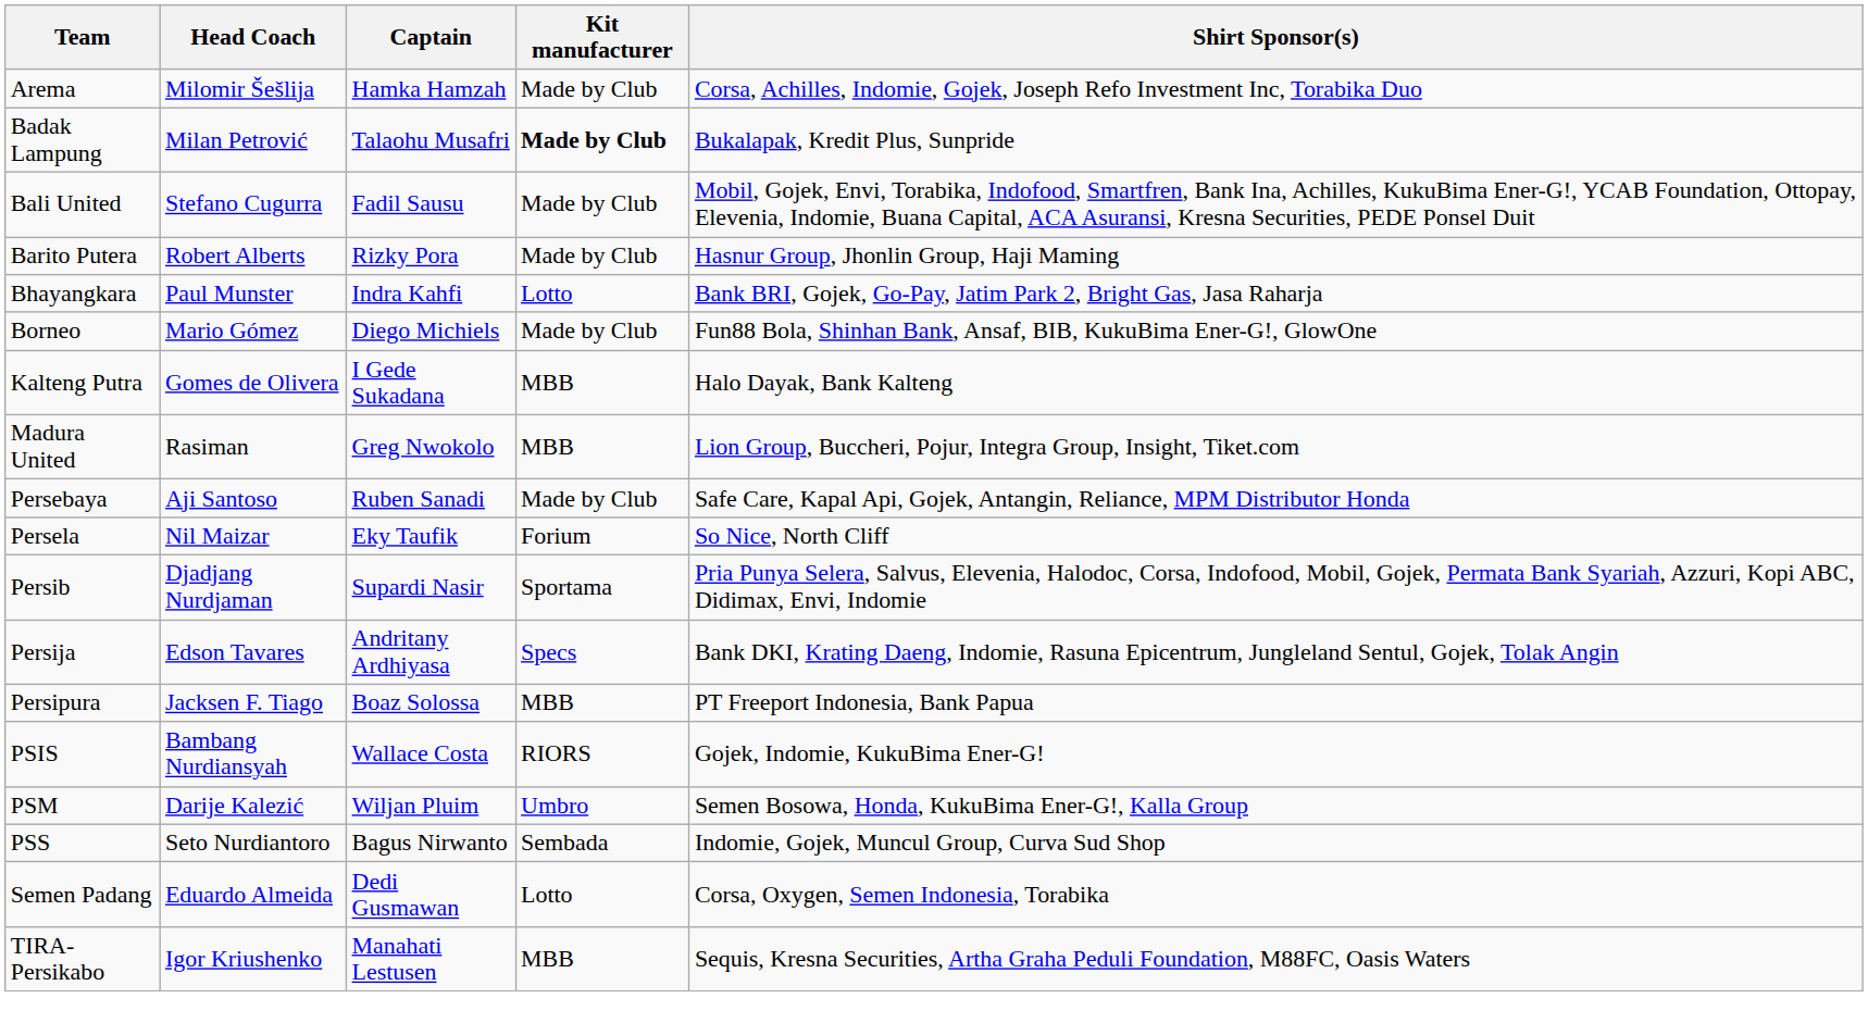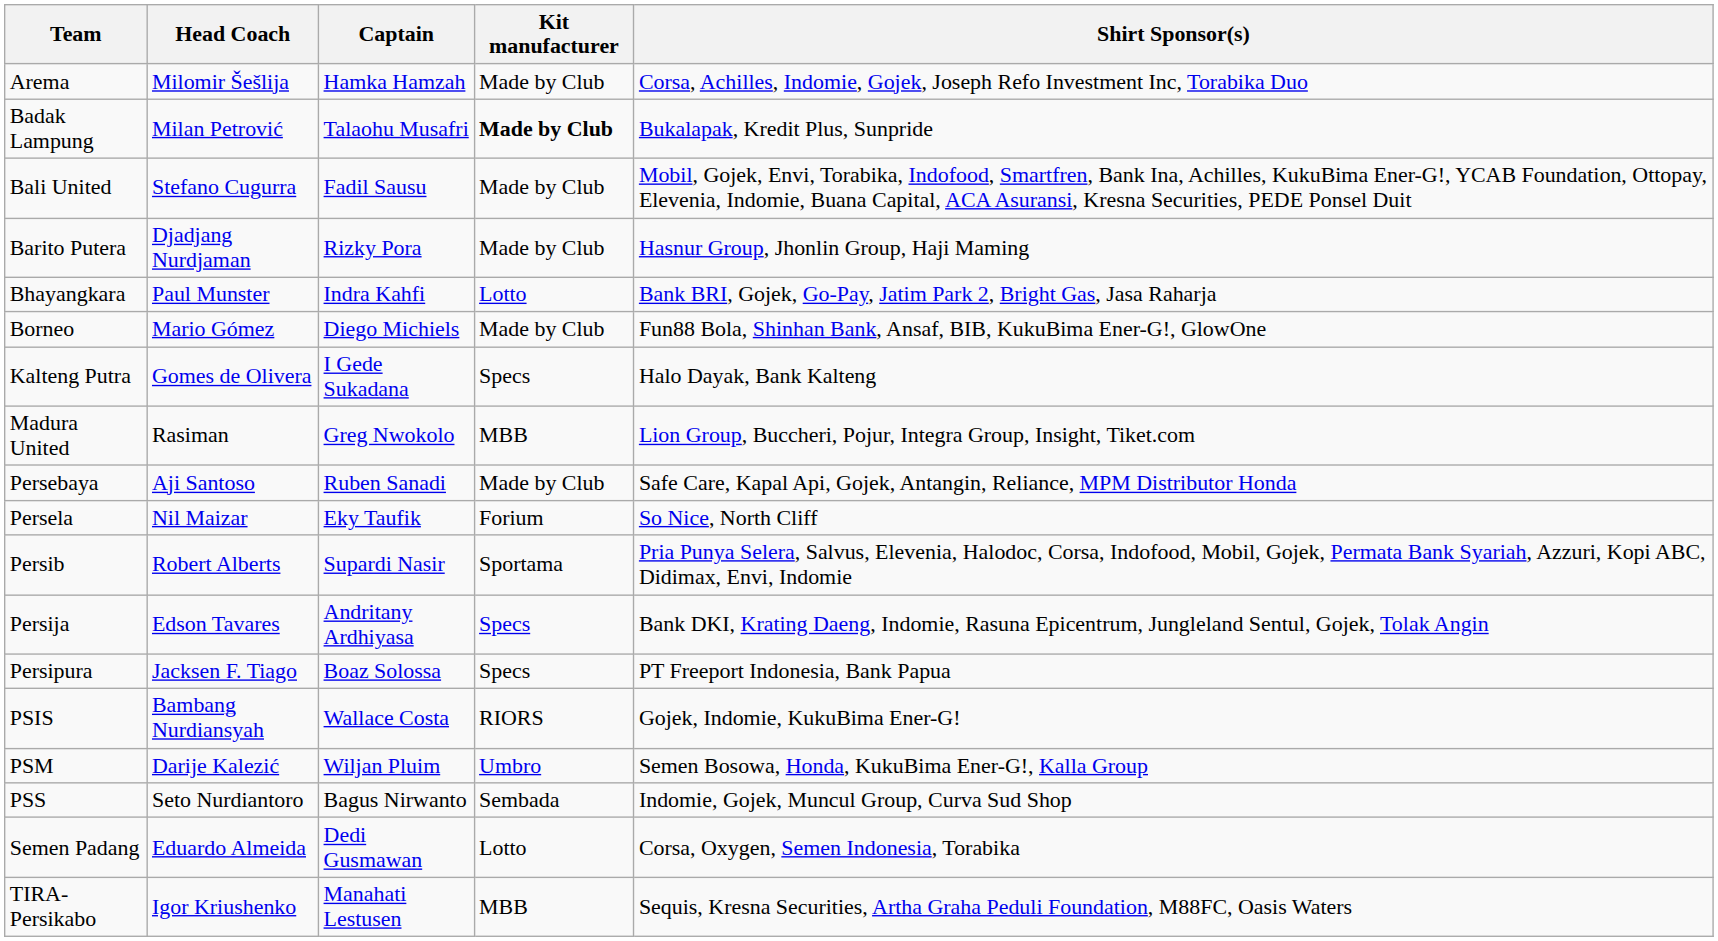 <table class="wikitable sortable">
 <tr>
 <th>Team</th>
 <th>Head Coach</th>
 <th>Captain</th>
 <th class="nowrap">Kit manufacturer</th>
 <th class=unsortable>Shirt Sponsor(s)</th>
 </tr>
 <tr>
 <td class="nowrap">Arema</td>
 <td class="nowrap"> <a href='#'>Milomir Šešlija</a></td>
 <td class="nowrap"> <a href='#'>Hamka Hamzah</a></td>
 <td class="nowrap">Made by Club</td>
 <td><a href='#'>Corsa</a>, <a href='#'>Achilles</a>, <a href='#'>Indomie</a>, <a href='#'>Gojek</a>, Joseph Refo Investment Inc, <a href='#'>Torabika Duo</a></td>
 </tr>
 <tr>
 <td class="nowrap">Badak Lampung</td>
 <td class="nowrap"> <a href='#'>Milan Petrović</a></td>
 <td class="nowrap"> <a href='#'>Talaohu Musafri</a></td>
 <td><strong>Made by Club</strong></td>
 <td><a href='#'>Bukalapak</a>, Kredit Plus, Sunpride</td>
 </tr>
 <tr>
 <td class="nowrap">Bali United</td>
 <td class="nowrap"> <a href='#'>Stefano Cugurra</a></td>
 <td class="nowrap"> <a href='#'>Fadil Sausu</a></td>
 <td>Made by Club</td>
 <td><a href='#'>Mobil</a>, Gojek, Envi, Torabika, <a href='#'>Indofood</a>, <a href='#'>Smartfren</a>, Bank Ina, Achilles, KukuBima Ener-G!, YCAB Foundation, Ottopay, Elevenia, Indomie, Buana Capital, <a href='#'>ACA Asuransi</a>, Kresna Securities, PEDE Ponsel Duit</td>
 </tr>
 <tr>
 <td class="nowrap">Barito Putera</td>
-<td class="nowrap"> <a href='#'>Robert Alberts</a></td>
+<td class="nowrap"> <a href='#'>Djadjang Nurdjaman</a></td>
 <td class="nowrap"> <a href='#'>Rizky Pora</a></td>
 <td>Made by Club</td>
 <td><a href='#'>Hasnur Group</a>, Jhonlin Group, Haji Maming</td>
 </tr>
 <tr>
 <td class="nowrap">Bhayangkara</td>
 <td class="nowrap"> <a href='#'>Paul Munster</a></td>
 <td class="nowrap"> <a href='#'>Indra Kahfi</a></td>
 <td><a href='#'>Lotto</a></td>
 <td><a href='#'>Bank BRI</a>, Gojek, <a href='#'>Go-Pay</a>, <a href='#'>Jatim Park 2</a>, <a href='#'>Bright Gas</a>, Jasa Raharja</td>
 </tr>
 <tr>
 <td class="nowrap">Borneo</td>
 <td class="nowrap"> <a href='#'>Mario Gómez</a></td>
 <td class="nowrap"> <a href='#'>Diego Michiels</a></td>
 <td>Made by Club</td>
 <td>Fun88 Bola, <a href='#'>Shinhan Bank</a>, Ansaf, BIB, KukuBima Ener-G!, GlowOne</td>
 </tr>
 <tr>
 <td class="nowrap">Kalteng Putra</td>
 <td class="nowrap"> <a href='#'>Gomes de Olivera</a></td>
 <td class="nowrap"> <a href='#'>I Gede Sukadana</a></td>
-<td>MBB</td>
+<td>Specs</td>
 <td>Halo Dayak, Bank Kalteng</td>
 </tr>
 <tr>
 <td class="nowrap">Madura United</td>
 <td class="nowrap"> Rasiman</td>
 <td class="nowrap"> <a href='#'>Greg Nwokolo</a></td>
 <td>MBB</td>
 <td><a href='#'>Lion Group</a>, Buccheri, Pojur, Integra Group, Insight, Tiket.com</td>
 </tr>
 <tr>
 <td class="nowrap">Persebaya</td>
 <td class="nowrap"> <a href='#'>Aji Santoso</a></td>
 <td class="nowrap"> <a href='#'>Ruben Sanadi</a></td>
 <td>Made by Club</td>
 <td>Safe Care, Kapal Api, Gojek, Antangin, Reliance, <a href='#'>MPM Distributor Honda</a></td>
 </tr>
 <tr>
 <td class="nowrap">Persela</td>
 <td class="nowrap"> <a href='#'>Nil Maizar</a></td>
 <td class="nowrap"> <a href='#'>Eky Taufik</a></td>
 <td>Forium</td>
 <td><a href='#'>So Nice</a>, North Cliff</td>
 </tr>
 <tr>
 <td class="nowrap">Persib</td>
-<td class="nowrap"> <a href='#'>Djadjang Nurdjaman</a></td>
+<td class="nowrap"> <a href='#'>Robert Alberts</a></td>
 <td class="nowrap"> <a href='#'>Supardi Nasir</a></td>
 <td>Sportama</td>
 <td><a href='#'>Pria Punya Selera</a>, Salvus, Elevenia, Halodoc, Corsa, Indofood, Mobil, Gojek, <a href='#'>Permata Bank Syariah</a>, Azzuri, Kopi ABC, Didimax, Envi, Indomie</td>
 </tr>
 <tr>
 <td class="nowrap">Persija</td>
 <td class="nowrap"> <a href='#'>Edson Tavares</a></td>
 <td class="nowrap"> <a href='#'>Andritany Ardhiyasa</a></td>
 <td><a href='#'>Specs</a></td>
 <td>Bank DKI, <a href='#'>Krating Daeng</a>, Indomie, Rasuna Epicentrum, Jungleland Sentul, Gojek, <a href='#'>Tolak Angin</a></td>
 </tr>
 <tr>
 <td class="nowrap">Persipura</td>
 <td class="nowrap"> <a href='#'>Jacksen F. Tiago</a></td>
 <td class="nowrap"> <a href='#'>Boaz Solossa</a></td>
-<td>MBB</td>
+<td>Specs</td>
 <td>PT Freeport Indonesia, Bank Papua</td>
 </tr>
 <tr>
 <td class="nowrap">PSIS</td>
 <td class="nowrap"> <a href='#'>Bambang Nurdiansyah</a></td>
 <td class="nowrap"> <a href='#'>Wallace Costa</a></td>
 <td>RIORS</td>
 <td>Gojek, Indomie, KukuBima Ener-G!</td>
 </tr>
 <tr>
 <td class="nowrap">PSM</td>
 <td class="nowrap"> <a href='#'>Darije Kalezić</a></td>
 <td class="nowrap"> <a href='#'>Wiljan Pluim</a></td>
 <td><a href='#'>Umbro</a></td>
 <td>Semen Bosowa, <a href='#'>Honda</a>, KukuBima Ener-G!, <a href='#'>Kalla Group</a></td>
 </tr>
 <tr>
 <td class="nowrap">PSS</td>
 <td class="nowrap"> Seto Nurdiantoro</td>
 <td class="nowrap"> Bagus Nirwanto</td>
 <td>Sembada</td>
 <td>Indomie, Gojek, Muncul Group, Curva Sud Shop</td>
 </tr>
 <tr>
 <td class="nowrap">Semen Padang</td>
 <td class="nowrap"> <a href='#'>Eduardo Almeida</a></td>
 <td class="nowrap"> <a href='#'>Dedi Gusmawan</a></td>
 <td>Lotto</td>
 <td>Corsa, Oxygen, <a href='#'>Semen Indonesia</a>, Torabika</td>
 </tr>
 <tr>
 <td class="nowrap">TIRA-Persikabo</td>
 <td class="nowrap"> <a href='#'>Igor Kriushenko</a></td>
 <td class="nowrap"> <a href='#'>Manahati Lestusen</a></td>
 <td>MBB</td>
 <td>Sequis, Kresna Securities, <a href='#'>Artha Graha Peduli Foundation</a>, M88FC, Oasis Waters</td>
 </tr>
 </table>
